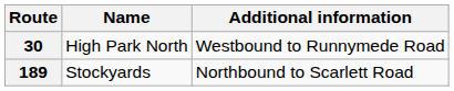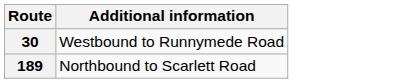 <table class="wikitable">
 <tr>
 <th>Route</th>
-<th>Name</th>
 <th>Additional information</th>
 </tr>
 <tr>
 <th>30</th>
-<td>High Park North</td>
 <td>Westbound to Runnymede Road</td>
 </tr>
 <tr>
 <th>189</th>
-<td>Stockyards</td>
 <td>Northbound to Scarlett Road</td>
 </tr>
 </table>
